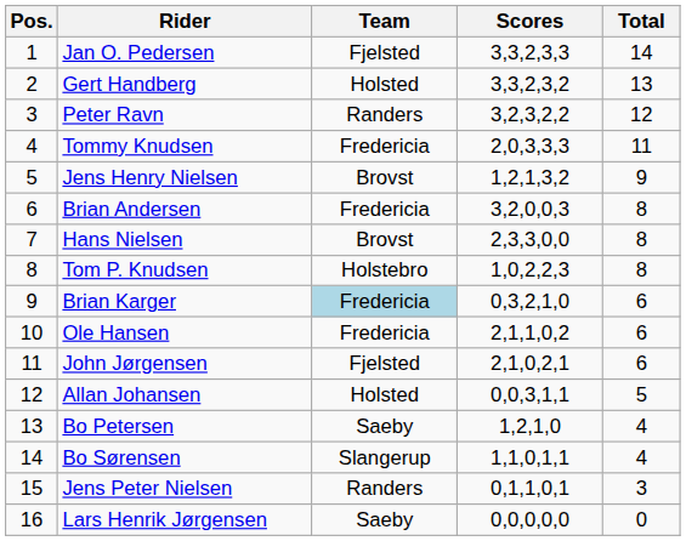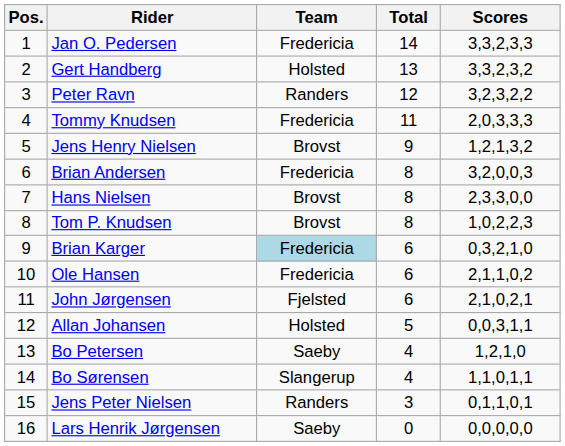 <table class=wikitable style="font-size:93%;">
 <tr>
 <th width=25px>Pos.</th>
 <th width=180px>Rider</th>
 <th width=100px>Team</th>
+<th width=50px>Total</th>
 <th width=100px>Scores</th>
-<th width=50px>Total</th>
 </tr>
 <tr align=center>
 <td>1</td>
 <td align=left><a href='#'>Jan O. Pedersen</a></td>
-<td>Fjelsted</td>
+<td>Fredericia</td>
+<td>14</td>
 <td>3,3,2,3,3</td>
-<td>14</td>
 </tr>
 <tr align=center>
 <td>2</td>
 <td align=left><a href='#'>Gert Handberg</a></td>
 <td>Holsted</td>
+<td>13</td>
 <td>3,3,2,3,2</td>
-<td>13</td>
 </tr>
 <tr align=center>
 <td>3</td>
 <td align=left><a href='#'>Peter Ravn</a></td>
 <td>Randers</td>
+<td>12</td>
 <td>3,2,3,2,2</td>
-<td>12</td>
 </tr>
 <tr align=center>
 <td>4</td>
 <td align=left><a href='#'>Tommy Knudsen</a></td>
 <td>Fredericia</td>
+<td>11</td>
 <td>2,0,3,3,3</td>
-<td>11</td>
 </tr>
 <tr align=center>
 <td>5</td>
 <td align=left><a href='#'>Jens Henry Nielsen</a></td>
 <td>Brovst</td>
+<td>9</td>
 <td>1,2,1,3,2</td>
-<td>9</td>
 </tr>
 <tr align=center>
 <td>6</td>
 <td align=left><a href='#'>Brian Andersen</a></td>
 <td>Fredericia</td>
+<td>8</td>
 <td>3,2,0,0,3</td>
-<td>8</td>
 </tr>
 <tr align=center>
 <td>7</td>
 <td align=left><a href='#'>Hans Nielsen</a></td>
 <td>Brovst</td>
+<td>8</td>
 <td>2,3,3,0,0</td>
-<td>8</td>
 </tr>
 <tr align=center>
 <td>8</td>
 <td align=left><a href='#'>Tom P. Knudsen</a></td>
-<td>Holstebro</td>
+<td>Brovst</td>
+<td>8</td>
 <td>1,0,2,2,3</td>
-<td>8</td>
 </tr>
 <tr align=center>
 <td>9</td>
 <td align=left><a href='#'>Brian Karger</a></td>
 <td style="background: lightblue;">Fredericia</td>
+<td>6</td>
 <td>0,3,2,1,0</td>
-<td>6</td>
 </tr>
 <tr align=center>
 <td>10</td>
 <td align=left><a href='#'>Ole Hansen</a></td>
 <td>Fredericia</td>
+<td>6</td>
 <td>2,1,1,0,2</td>
-<td>6</td>
 </tr>
 <tr align=center>
 <td>11</td>
 <td align=left><a href='#'>John Jørgensen</a></td>
 <td>Fjelsted</td>
+<td>6</td>
 <td>2,1,0,2,1</td>
-<td>6</td>
 </tr>
 <tr align=center>
 <td>12</td>
 <td align=left><a href='#'>Allan Johansen</a></td>
 <td>Holsted</td>
+<td>5</td>
 <td>0,0,3,1,1</td>
-<td>5</td>
 </tr>
 <tr align=center>
 <td>13</td>
 <td align=left><a href='#'>Bo Petersen</a></td>
 <td>Saeby</td>
+<td>4</td>
 <td>1,2,1,0</td>
-<td>4</td>
 </tr>
 <tr align=center>
 <td>14</td>
 <td align=left><a href='#'>Bo Sørensen</a></td>
 <td>Slangerup</td>
+<td>4</td>
 <td>1,1,0,1,1</td>
-<td>4</td>
 </tr>
 <tr align=center>
 <td>15</td>
 <td align=left><a href='#'>Jens Peter Nielsen</a></td>
 <td>Randers</td>
+<td>3</td>
 <td>0,1,1,0,1</td>
-<td>3</td>
 </tr>
 <tr align=center>
 <td>16</td>
 <td align=left><a href='#'>Lars Henrik Jørgensen</a></td>
 <td>Saeby</td>
+<td>0</td>
 <td>0,0,0,0,0</td>
-<td>0</td>
 </tr>
 </table>
